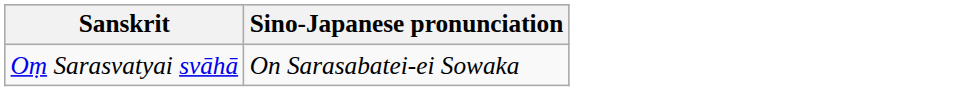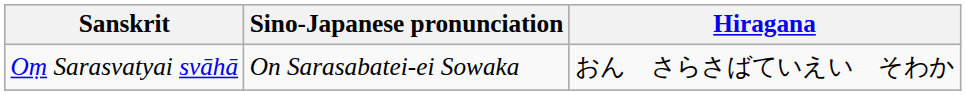 <table class="wikitable">
 <tr>
 <th>Sanskrit</th>
 <th>Sino-Japanese pronunciation</th>
+<th><a href='#'>Hiragana</a></th>
 </tr>
 <tr>
 <td><em><a href='#'>Oṃ</a> Sarasvatyai <a href='#'>svāhā</a></em></td>
 <td><em>On Sarasabatei-ei Sowaka</em></td>
+<td>おん　さらさばていえい　そわか</td>
 </tr>
 </table>
